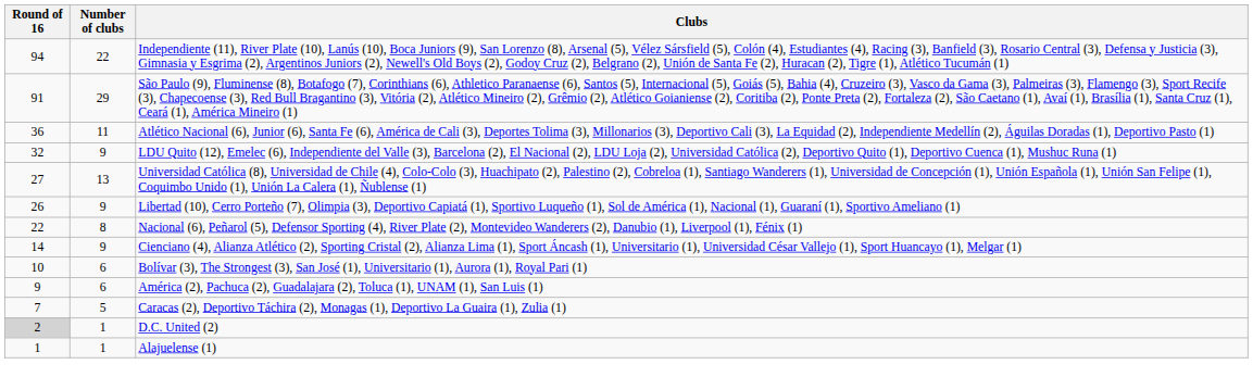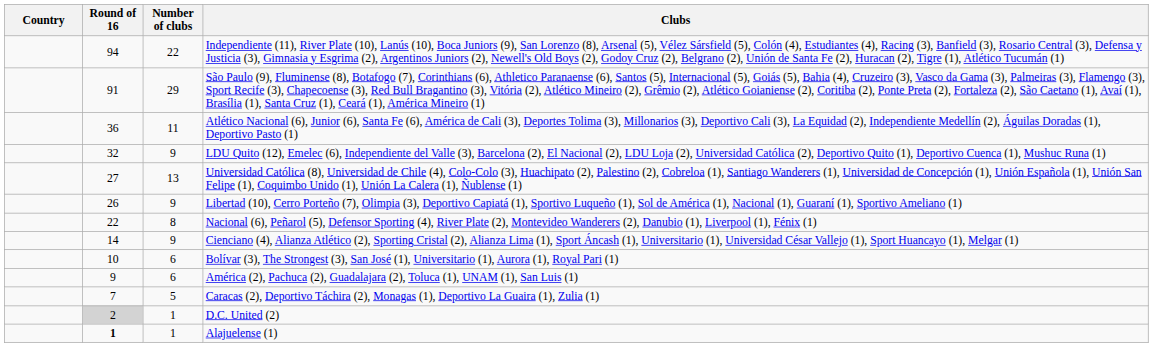 <table class="wikitable plainrowheaders sortable">
 <tr>
+<th width=100>Country</th>
 <th width=75>Round of 16</th>
 <th width=75>Number<br>of clubs</th>
 <th>Clubs</th>
 </tr>
 <tr>
+<td></td>
 <td align=center>94</td>
 <td align=center>22</td>
 <td><a href='#'>Independiente</a> (11), <a href='#'>River Plate</a> (10), <a href='#'>Lanús</a> (10), <a href='#'>Boca Juniors</a> (9), <a href='#'>San Lorenzo</a> (8), <a href='#'>Arsenal</a> (5), <a href='#'>Vélez Sársfield</a> (5), <a href='#'>Colón</a> (4), <a href='#'>Estudiantes</a> (4), <a href='#'>Racing</a> (3), <a href='#'>Banfield</a> (3), <a href='#'>Rosario Central</a> (3), <a href='#'>Defensa y Justicia</a> (3),  <a href='#'>Gimnasia y Esgrima</a> (2), <a href='#'>Argentinos Juniors</a> (2), <a href='#'>Newell's Old Boys</a> (2), <a href='#'>Godoy Cruz</a> (2), <a href='#'>Belgrano</a> (2), <a href='#'>Unión de Santa Fe</a> (2), <a href='#'>Huracan</a> (2), <a href='#'>Tigre</a> (1), <a href='#'>Atlético Tucumán</a> (1)</td>
 </tr>
 <tr>
+<td></td>
 <td align=center>91</td>
 <td align=center>29</td>
 <td><a href='#'>São Paulo</a> (9), <a href='#'>Fluminense</a> (8), <a href='#'>Botafogo</a> (7), <a href='#'>Corinthians</a> (6), <a href='#'>Athletico Paranaense</a> (6), <a href='#'>Santos</a> (5), <a href='#'>Internacional</a> (5), <a href='#'>Goiás</a> (5), <a href='#'>Bahia</a> (4), <a href='#'>Cruzeiro</a> (3), <a href='#'>Vasco da Gama</a> (3), <a href='#'>Palmeiras</a> (3), <a href='#'>Flamengo</a> (3), <a href='#'>Sport Recife</a> (3), <a href='#'>Chapecoense</a> (3), <a href='#'>Red Bull Bragantino</a> (3), <a href='#'>Vitória</a> (2), <a href='#'>Atlético Mineiro</a> (2), <a href='#'>Grêmio</a> (2), <a href='#'>Atlético Goianiense</a> (2), <a href='#'>Coritiba</a> (2), <a href='#'>Ponte Preta</a> (2), <a href='#'>Fortaleza</a> (2), <a href='#'>São Caetano</a> (1), <a href='#'>Avaí</a> (1), <a href='#'>Brasília</a> (1), <a href='#'>Santa Cruz</a> (1), <a href='#'>Ceará</a> (1), <a href='#'>América Mineiro</a> (1)</td>
 </tr>
 <tr>
+<td></td>
 <td align=center>36</td>
 <td align=center>11</td>
 <td><a href='#'>Atlético Nacional</a> (6), <a href='#'>Junior</a> (6), <a href='#'>Santa Fe</a> (6), <a href='#'>América de Cali</a> (3), <a href='#'>Deportes Tolima</a> (3), <a href='#'>Millonarios</a> (3), <a href='#'>Deportivo Cali</a> (3), <a href='#'>La Equidad</a> (2), <a href='#'>Independiente Medellín</a> (2), <a href='#'>Águilas Doradas</a> (1), <a href='#'>Deportivo Pasto</a> (1)</td>
 </tr>
 <tr>
+<td></td>
 <td align=center>32</td>
 <td align=center>9</td>
 <td><a href='#'>LDU Quito</a> (12), <a href='#'>Emelec</a> (6), <a href='#'>Independiente del Valle</a> (3), <a href='#'>Barcelona</a> (2), <a href='#'>El Nacional</a> (2), <a href='#'>LDU Loja</a> (2), <a href='#'>Universidad Católica</a> (2), <a href='#'>Deportivo Quito</a> (1), <a href='#'>Deportivo Cuenca</a> (1), <a href='#'>Mushuc Runa</a> (1)</td>
 </tr>
 <tr>
+<td></td>
 <td align=center>27</td>
 <td align=center>13</td>
 <td><a href='#'>Universidad Católica</a> (8), <a href='#'>Universidad de Chile</a> (4), <a href='#'>Colo-Colo</a> (3), <a href='#'>Huachipato</a> (2), <a href='#'>Palestino</a> (2), <a href='#'>Cobreloa</a> (1), <a href='#'>Santiago Wanderers</a> (1), <a href='#'>Universidad de Concepción</a> (1), <a href='#'>Unión Española</a> (1), <a href='#'>Unión San Felipe</a> (1), <a href='#'>Coquimbo Unido</a> (1), <a href='#'>Unión La Calera</a> (1), <a href='#'>Ñublense</a> (1)</td>
 </tr>
 <tr>
+<td></td>
 <td align=center>26</td>
 <td align=center>9</td>
 <td><a href='#'>Libertad</a> (10), <a href='#'>Cerro Porteño</a> (7), <a href='#'>Olimpia</a> (3), <a href='#'>Deportivo Capiatá</a> (1), <a href='#'>Sportivo Luqueño</a> (1), <a href='#'>Sol de América</a> (1), <a href='#'>Nacional</a> (1), <a href='#'>Guaraní</a> (1), <a href='#'>Sportivo Ameliano</a> (1)</td>
 </tr>
 <tr>
+<td></td>
 <td align=center>22</td>
 <td align=center>8</td>
 <td><a href='#'>Nacional</a> (6), <a href='#'>Peñarol</a> (5), <a href='#'>Defensor Sporting</a> (4), <a href='#'>River Plate</a> (2), <a href='#'>Montevideo Wanderers</a> (2), <a href='#'>Danubio</a> (1), <a href='#'>Liverpool</a> (1), <a href='#'>Fénix</a> (1)</td>
 </tr>
 <tr>
+<td></td>
 <td align=center>14</td>
 <td align=center>9</td>
 <td><a href='#'>Cienciano</a> (4), <a href='#'>Alianza Atlético</a> (2), <a href='#'>Sporting Cristal</a> (2), <a href='#'>Alianza Lima</a> (1), <a href='#'>Sport Áncash</a> (1), <a href='#'>Universitario</a> (1), <a href='#'>Universidad César Vallejo</a> (1), <a href='#'>Sport Huancayo</a> (1), <a href='#'>Melgar</a> (1)</td>
 </tr>
 <tr>
+<td></td>
 <td align=center>10</td>
 <td align=center>6</td>
 <td><a href='#'>Bolívar</a> (3), <a href='#'>The Strongest</a> (3), <a href='#'>San José</a> (1), <a href='#'>Universitario</a> (1), <a href='#'>Aurora</a> (1), <a href='#'>Royal Pari</a> (1)</td>
 </tr>
 <tr>
+<td></td>
 <td align=center>9</td>
 <td align=center>6</td>
 <td><a href='#'>América</a> (2), <a href='#'>Pachuca</a> (2), <a href='#'>Guadalajara</a> (2), <a href='#'>Toluca</a> (1), <a href='#'>UNAM</a> (1), <a href='#'>San Luis</a> (1)</td>
 </tr>
 <tr>
+<td></td>
 <td align=center>7</td>
 <td align=center>5</td>
 <td><a href='#'>Caracas</a> (2), <a href='#'>Deportivo Táchira</a> (2), <a href='#'>Monagas</a> (1), <a href='#'>Deportivo La Guaira</a> (1), <a href='#'>Zulia</a> (1)</td>
 </tr>
 <tr>
+<td></td>
 <td align=center style="background: lightgrey;">2</td>
 <td align=center>1</td>
 <td><a href='#'>D.C. United</a> (2)</td>
 </tr>
 <tr>
-<td align=center>1</td>
+<td></td>
+<td align=center><strong>1</strong></td>
 <td align=center>1</td>
 <td><a href='#'>Alajuelense</a> (1)</td>
 </tr>
 </table>
